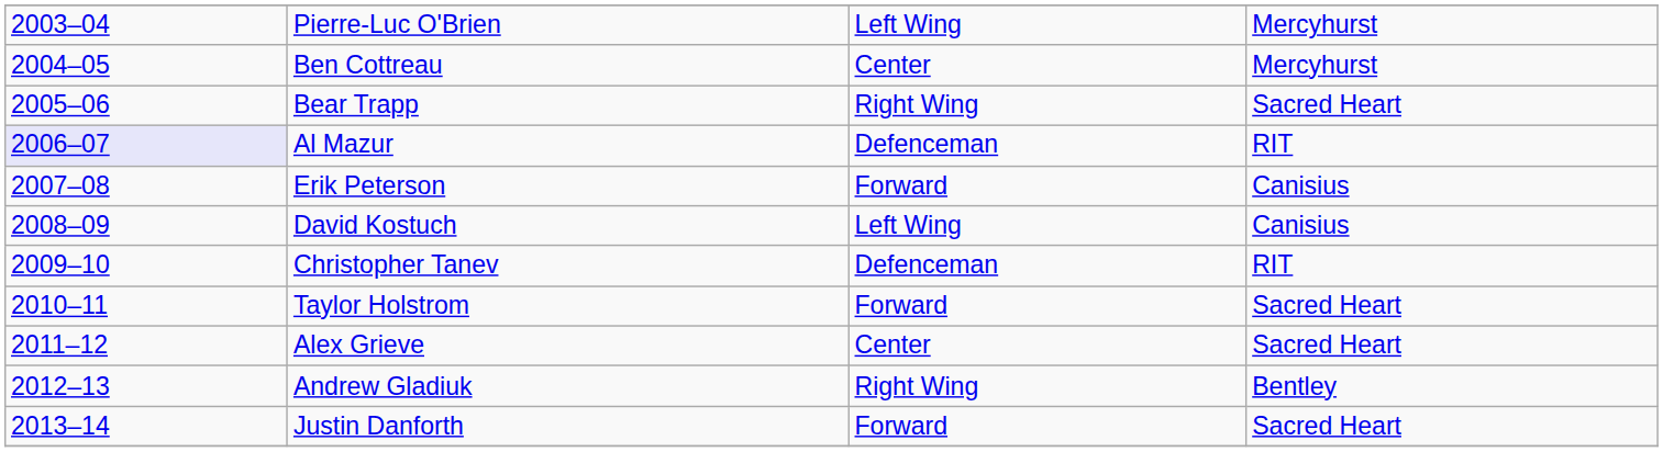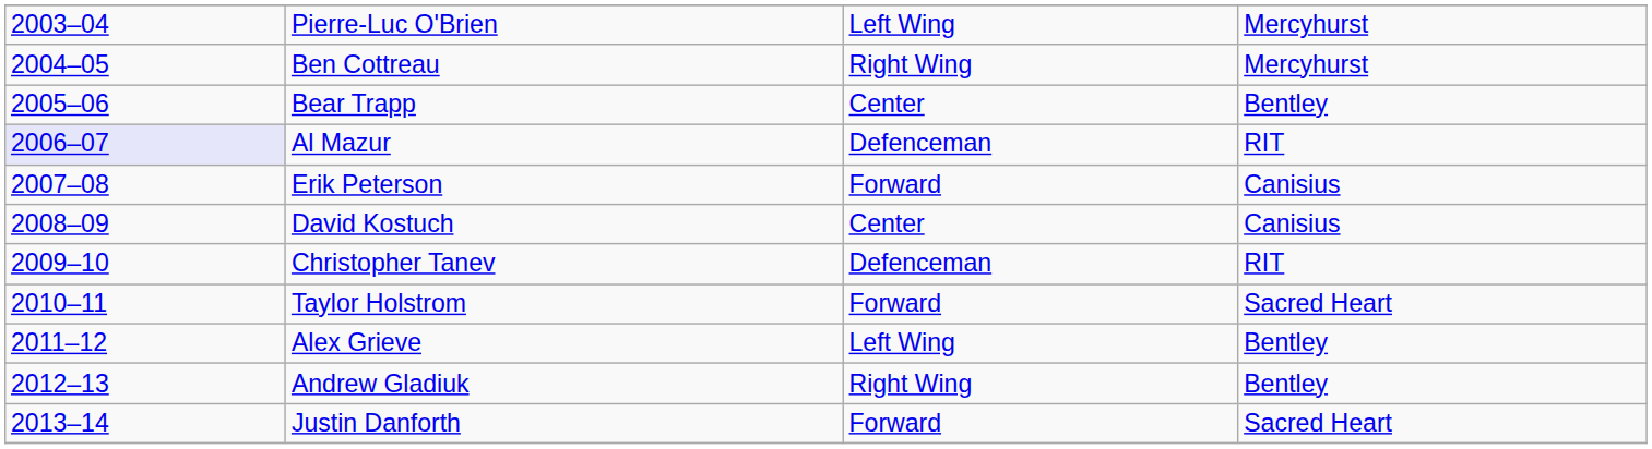 <table class="wikitable sortable"; width=66%>
 <tr>
 </tr>
 <tr>
 <td><a href='#'>2003–04</a></td>
 <td><a href='#'>Pierre-Luc O'Brien</a></td>
 <td><a href='#'>Left Wing</a></td>
 <td><a href='#'>Mercyhurst</a></td>
 </tr>
 <tr>
 <td><a href='#'>2004–05</a></td>
 <td><a href='#'>Ben Cottreau</a></td>
-<td><a href='#'>Center</a></td>
+<td><a href='#'>Right Wing</a></td>
 <td><a href='#'>Mercyhurst</a></td>
 </tr>
 <tr>
 <td><a href='#'>2005–06</a></td>
 <td><a href='#'>Bear Trapp</a></td>
-<td><a href='#'>Right Wing</a></td>
-<td><a href='#'>Sacred Heart</a></td>
+<td><a href='#'>Center</a></td>
+<td><a href='#'>Bentley</a></td>
 </tr>
 <tr>
 <td style="background: lavender;"><a href='#'>2006–07</a></td>
 <td><a href='#'>Al Mazur</a></td>
 <td><a href='#'>Defenceman</a></td>
 <td><a href='#'>RIT</a></td>
 </tr>
 <tr>
 <td><a href='#'>2007–08</a></td>
 <td><a href='#'>Erik Peterson</a></td>
 <td><a href='#'>Forward</a></td>
 <td><a href='#'>Canisius</a></td>
 </tr>
 <tr>
 <td><a href='#'>2008–09</a></td>
 <td><a href='#'>David Kostuch</a></td>
-<td><a href='#'>Left Wing</a></td>
+<td><a href='#'>Center</a></td>
 <td><a href='#'>Canisius</a></td>
 </tr>
 <tr>
 <td><a href='#'>2009–10</a></td>
 <td><a href='#'>Christopher Tanev</a></td>
 <td><a href='#'>Defenceman</a></td>
 <td><a href='#'>RIT</a></td>
 </tr>
 <tr>
 <td><a href='#'>2010–11</a></td>
 <td><a href='#'>Taylor Holstrom</a></td>
 <td><a href='#'>Forward</a></td>
 <td><a href='#'>Sacred Heart</a></td>
 </tr>
 <tr>
 <td><a href='#'>2011–12</a></td>
 <td><a href='#'>Alex Grieve</a></td>
-<td><a href='#'>Center</a></td>
-<td><a href='#'>Sacred Heart</a></td>
+<td><a href='#'>Left Wing</a></td>
+<td><a href='#'>Bentley</a></td>
 </tr>
 <tr>
 <td><a href='#'>2012–13</a></td>
 <td><a href='#'>Andrew Gladiuk</a></td>
 <td><a href='#'>Right Wing</a></td>
 <td><a href='#'>Bentley</a></td>
 </tr>
 <tr>
 <td><a href='#'>2013–14</a></td>
 <td><a href='#'>Justin Danforth</a></td>
 <td><a href='#'>Forward</a></td>
 <td><a href='#'>Sacred Heart</a></td>
 </tr>
 <tr>
 </tr>
 </table>
